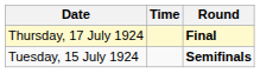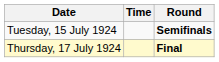 <table class="wikitable">
 <tr>
 <th>Date</th>
 <th>Time</th>
 <th>Round</th>
 </tr>
+<tr>
+<td>Tuesday, 15 July 1924</td>
+<td></td>
+<td><strong>Semifinals</strong></td>
+</tr>
 <tr style=background:lemonchiffon>
 <td>Thursday, 17 July 1924</td>
 <td></td>
 <td><strong>Final</strong></td>
 </tr>
-<tr>
-<td>Tuesday, 15 July 1924</td>
-<td></td>
-<td><strong>Semifinals</strong></td>
-</tr>
 </table>
